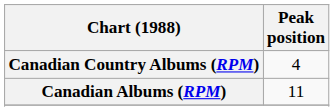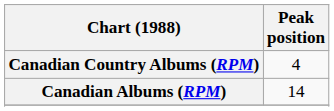 <table class="wikitable sortable plainrowheaders" style="text-align:center">
 <tr>
 <th scope="col">Chart (1988)</th>
 <th scope="col">Peak<br> position</th>
 </tr>
 <tr>
 <th scope="row">Canadian Country Albums (<em><a href='#'>RPM</a></em>)</th>
 <td>4</td>
 </tr>
 <tr>
 <th scope="row">Canadian Albums (<em><a href='#'>RPM</a></em>)</th>
-<td>11</td>
+<td>14</td>
 </tr>
 <tr>
 </tr>
 <tr>
 </tr>
 </table>
